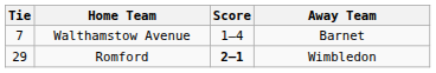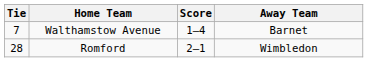 <table class="wikitable" style="text-align:center;">
 <tr>
 <th width=20>Tie</th>
 <th width=175>Home Team</th>
 <th width=20>Score</th>
 <th width=175>Away Team</th>
 </tr>
 <tr>
 <td>7</td>
 <td>Walthamstow Avenue</td>
 <td>1–4</td>
 <td>Barnet</td>
 </tr>
 <tr>
-<td>29</td>
+<td>28</td>
 <td>Romford</td>
-<td><strong>2–1</strong></td>
+<td>2–1</td>
 <td>Wimbledon</td>
 </tr>
 </table>
